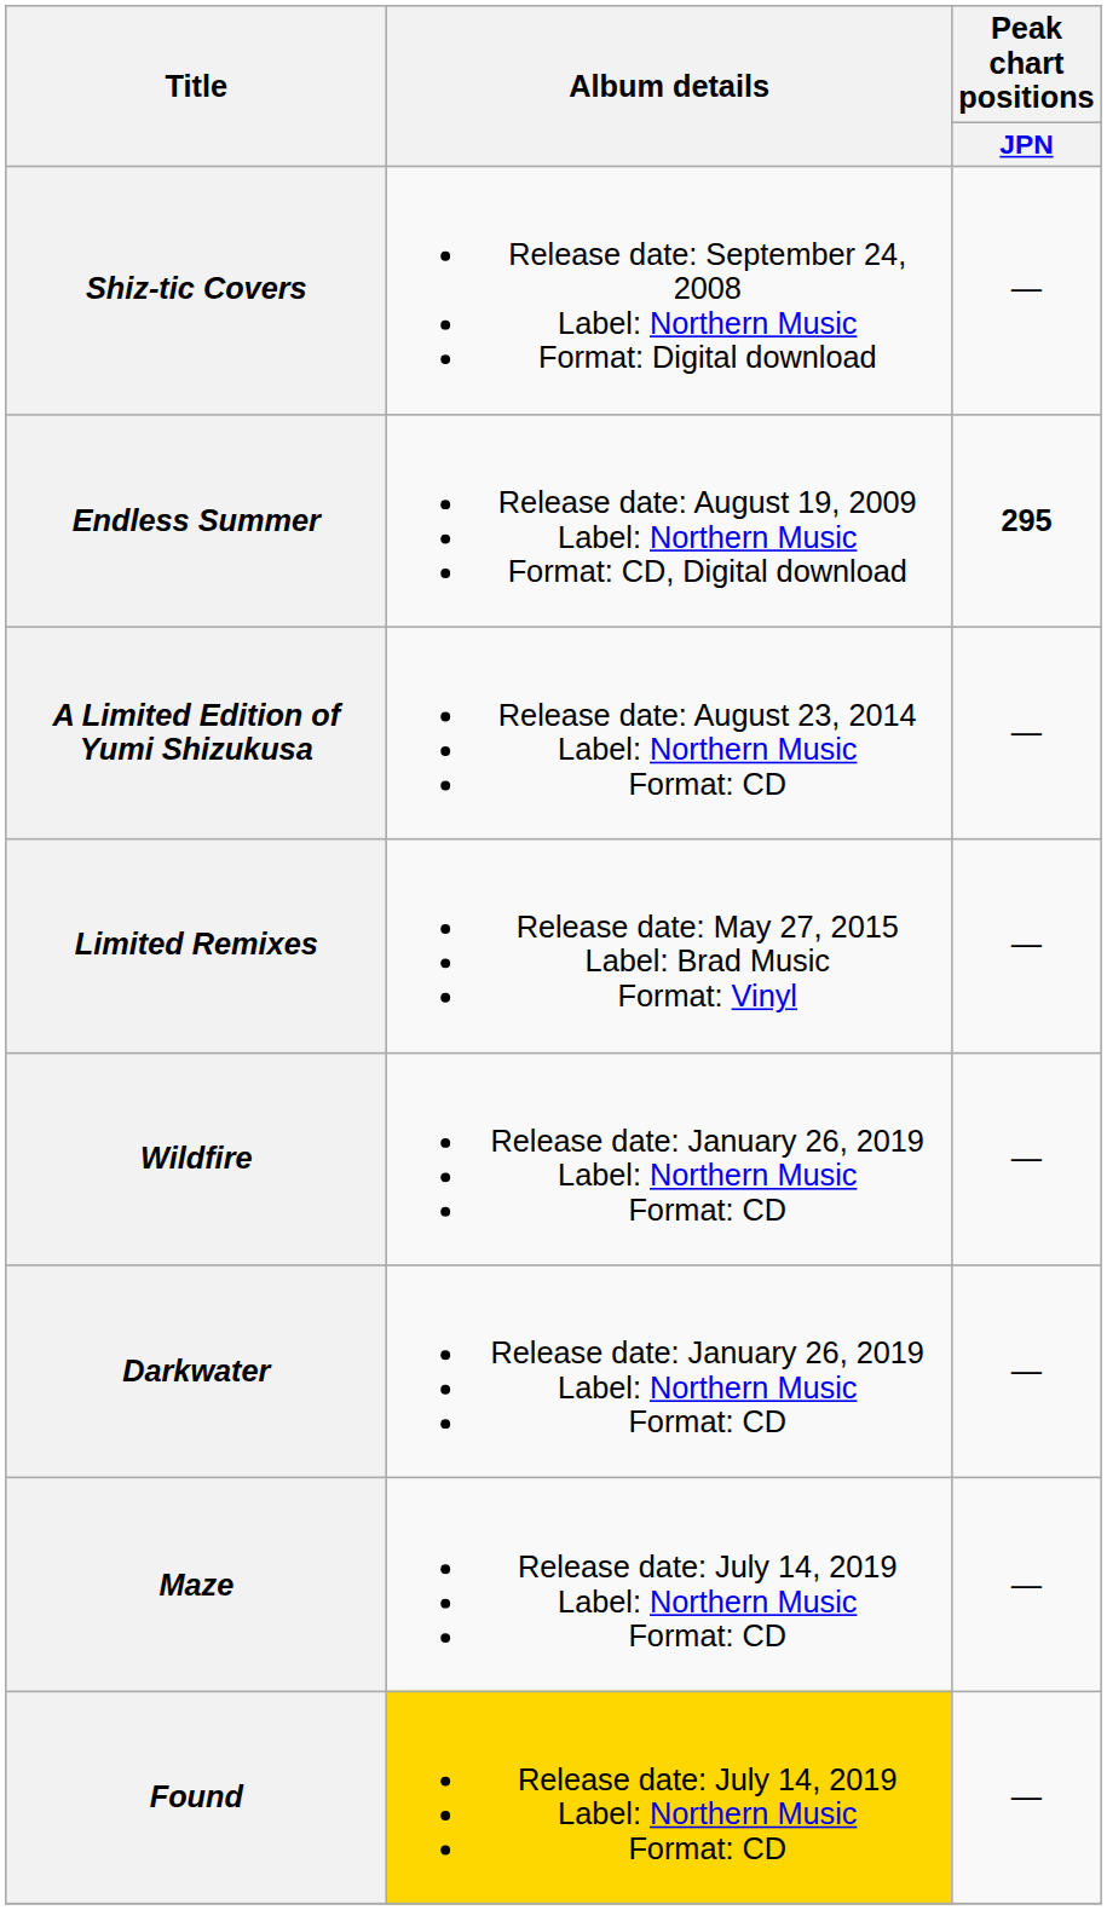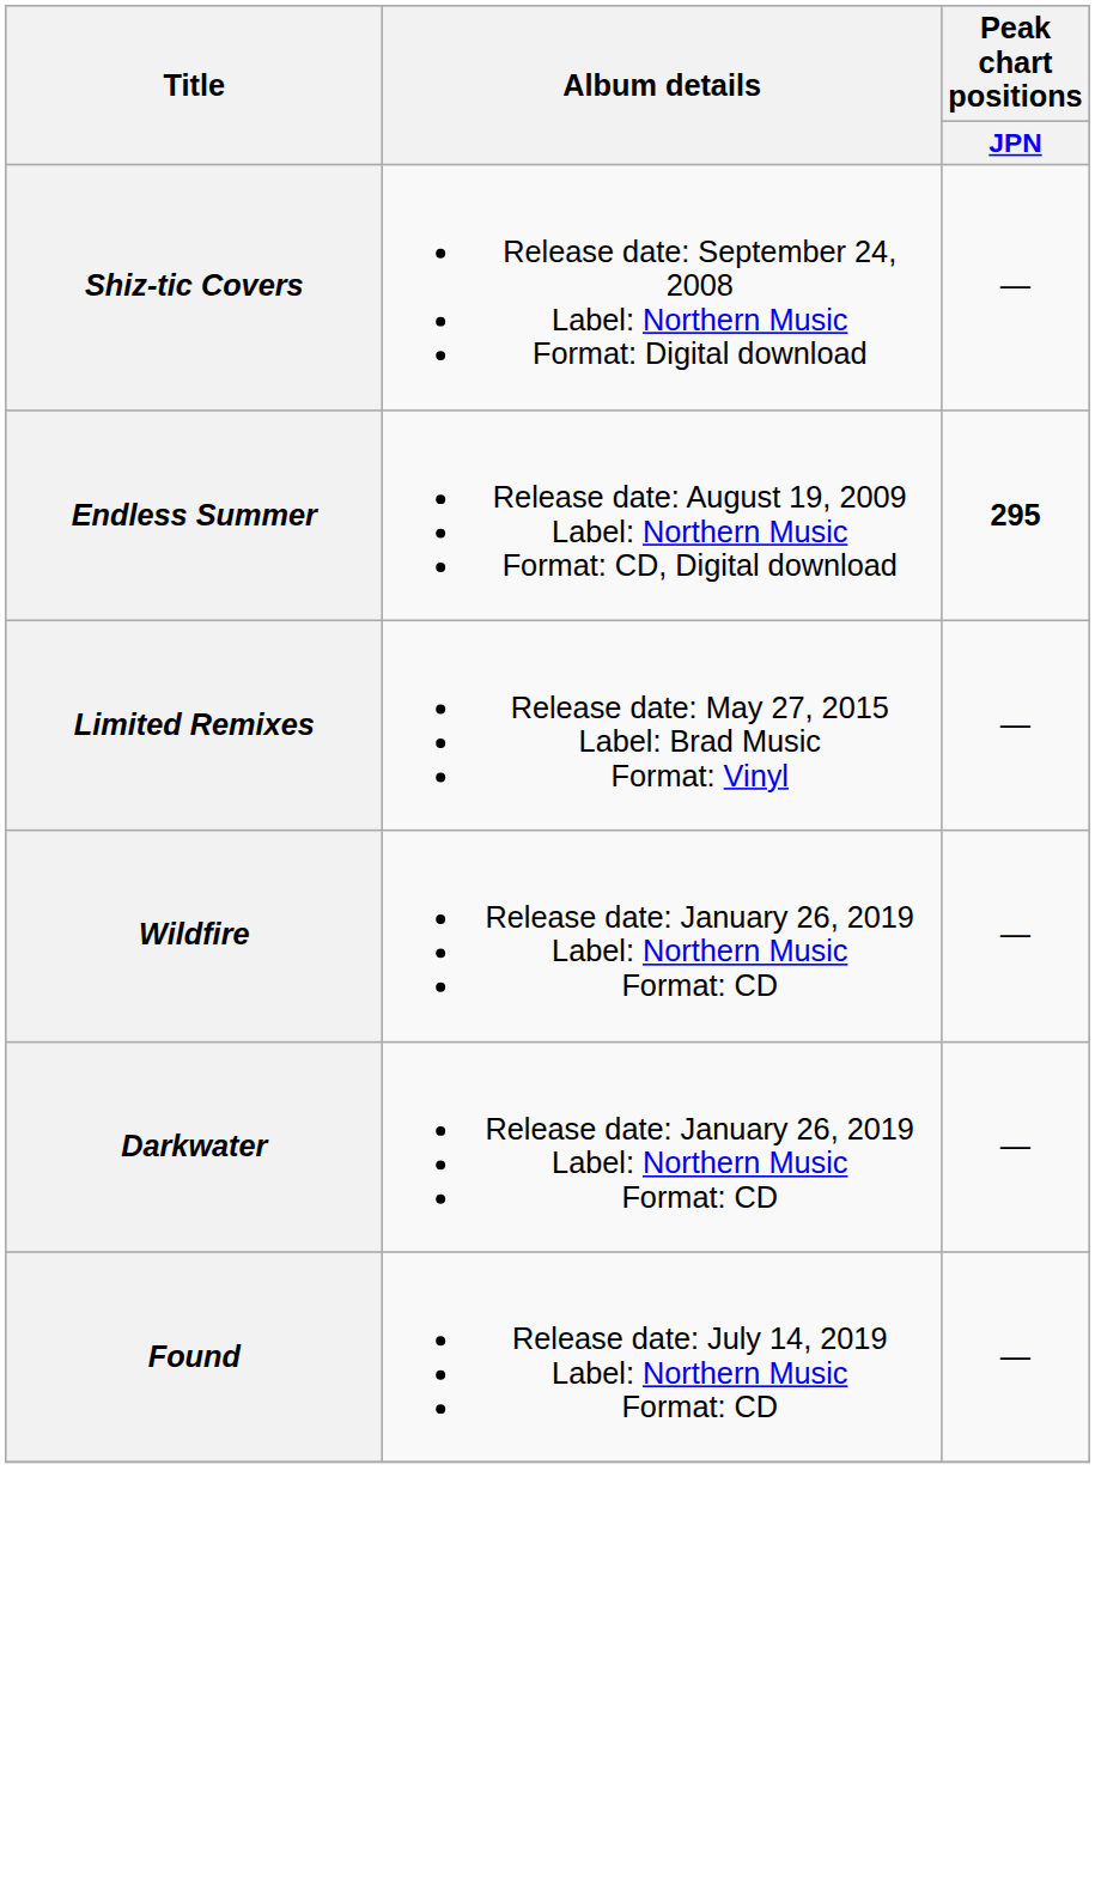 <table class="wikitable plainrowheaders" style="text-align:center;">
 <tr>
 <th scope="col" rowspan="2" style="width:12em;">Title</th>
 <th scope="col" rowspan="2" style="width:18em;">Album details</th>
 <th scope="col" colspan="1">Peak chart positions</th>
 </tr>
 <tr>
 <th scope="col" style="width:2.2em;font-size:90%;"><a href='#'>JPN</a></th>
 </tr>
 <tr>
 <th scope="row"><em>Shiz-tic Covers</em></th>
 <td><br><ul><li>Release date: September 24, 2008</li><li>Label: <a href='#'>Northern Music</a></li><li>Format: Digital download</li></ul></td>
 <td>—</td>
 </tr>
 <tr>
 <th scope="row"><em>Endless Summer</em></th>
 <td><br><ul><li>Release date: August 19, 2009</li><li>Label: <a href='#'>Northern Music</a></li><li>Format: CD, Digital download</li></ul></td>
 <td><strong>295</strong></td>
 </tr>
 <tr>
-<th scope="row"><em>A Limited Edition of Yumi Shizukusa</em></th>
-<td><br><ul><li>Release date: August 23, 2014</li><li>Label: <a href='#'>Northern Music</a></li><li>Format: CD</li></ul></td>
-<td>—</td>
-</tr>
-<tr>
 <th scope="row"><em>Limited Remixes</em></th>
 <td><br><ul><li>Release date: May 27, 2015</li><li>Label: Brad Music</li><li>Format: <a href='#'>Vinyl</a></li></ul></td>
 <td>—</td>
 </tr>
 <tr>
 <th scope="row"><em>Wildfire</em></th>
 <td><br><ul><li>Release date: January 26, 2019</li><li>Label: <a href='#'>Northern Music</a></li><li>Format: CD</li></ul></td>
 <td>—</td>
 </tr>
 <tr>
 <th scope="row"><em>Darkwater</em></th>
 <td><br><ul><li>Release date: January 26, 2019</li><li>Label: <a href='#'>Northern Music</a></li><li>Format: CD</li></ul></td>
 <td>—</td>
 </tr>
 <tr>
-<th scope="row"><em>Maze</em></th>
+<th scope="row"><em>Found</em></th>
 <td><br><ul><li>Release date: July 14, 2019</li><li>Label: <a href='#'>Northern Music</a></li><li>Format: CD</li></ul></td>
-<td>—</td>
-</tr>
-<tr>
-<th scope="row"><em>Found</em></th>
-<td style="background: gold;"><br><ul><li>Release date: July 14, 2019</li><li>Label: <a href='#'>Northern Music</a></li><li>Format: CD</li></ul></td>
 <td>—</td>
 </tr>
 <tr>
 </tr>
 </table>
